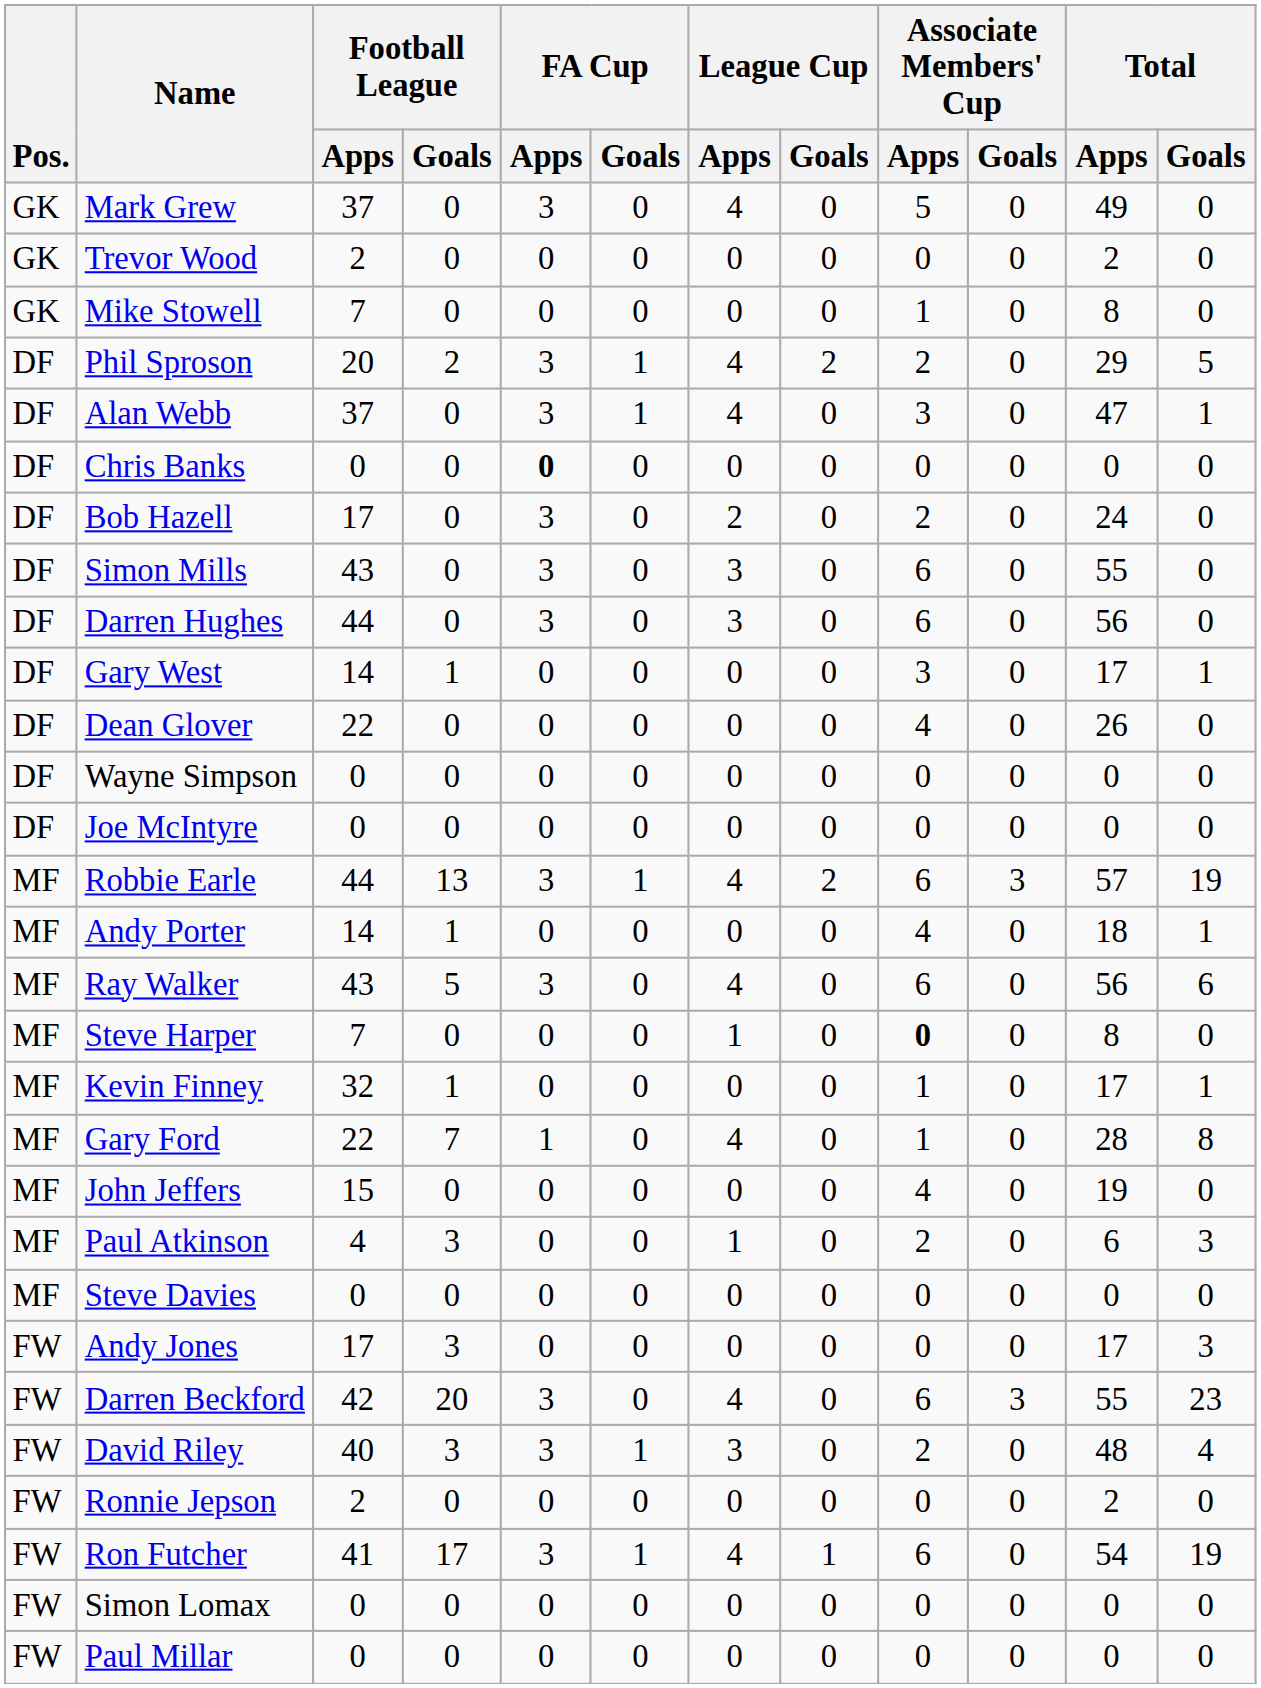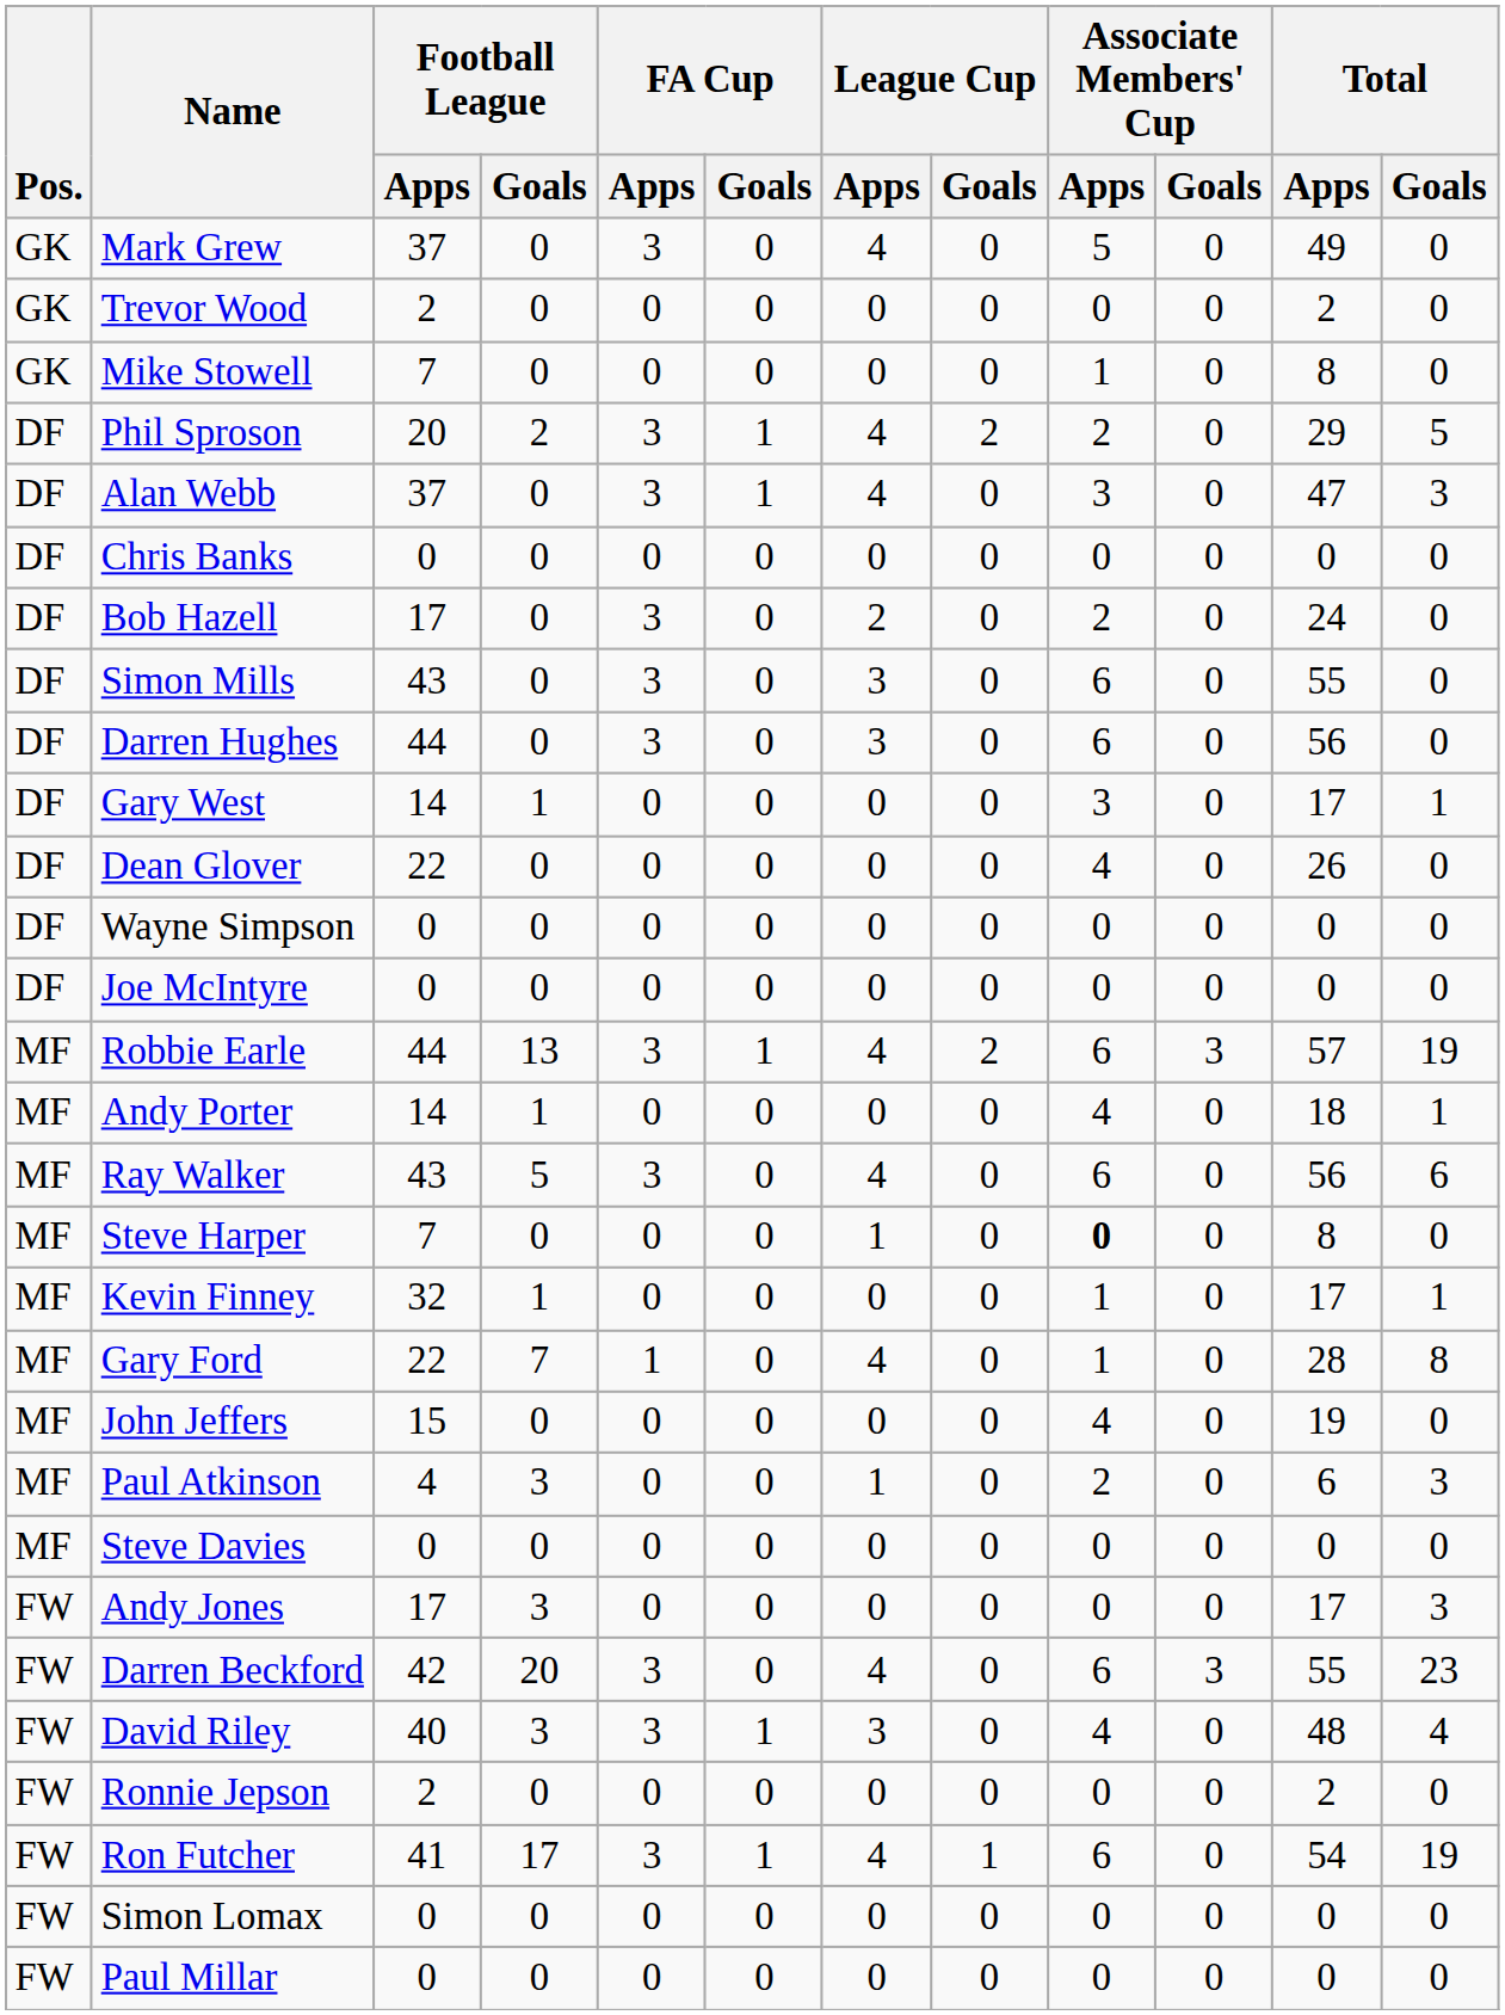 <table class="wikitable" style="text-align:center">
 <tr>
 <th rowspan="2" valign="bottom">Pos.</th>
 <th rowspan="2">Name</th>
 <th colspan="2" width="85">Football League</th>
 <th colspan="2" width="85">FA Cup</th>
 <th colspan="2" width="85">League Cup</th>
 <th colspan="2" width="85">Associate Members' Cup</th>
 <th colspan="2" width="85">Total</th>
 </tr>
 <tr>
 <th>Apps</th>
 <th>Goals</th>
 <th>Apps</th>
 <th>Goals</th>
 <th>Apps</th>
 <th>Goals</th>
 <th>Apps</th>
 <th>Goals</th>
 <th>Apps</th>
 <th>Goals</th>
 </tr>
 <tr>
 <td align="left">GK</td>
 <td align="left"> <a href='#'>Mark Grew</a></td>
 <td>37</td>
 <td>0</td>
 <td>3</td>
 <td>0</td>
 <td>4</td>
 <td>0</td>
 <td>5</td>
 <td>0</td>
 <td>49</td>
 <td>0</td>
 </tr>
 <tr>
 <td align="left">GK</td>
 <td align="left"> <a href='#'>Trevor Wood</a></td>
 <td>2</td>
 <td>0</td>
 <td>0</td>
 <td>0</td>
 <td>0</td>
 <td>0</td>
 <td>0</td>
 <td>0</td>
 <td>2</td>
 <td>0</td>
 </tr>
 <tr>
 <td align="left">GK</td>
 <td align="left"> <a href='#'>Mike Stowell</a></td>
 <td>7</td>
 <td>0</td>
 <td>0</td>
 <td>0</td>
 <td>0</td>
 <td>0</td>
 <td>1</td>
 <td>0</td>
 <td>8</td>
 <td>0</td>
 </tr>
 <tr>
 <td align="left">DF</td>
 <td align="left"> <a href='#'>Phil Sproson</a></td>
 <td>20</td>
 <td>2</td>
 <td>3</td>
 <td>1</td>
 <td>4</td>
 <td>2</td>
 <td>2</td>
 <td>0</td>
 <td>29</td>
 <td>5</td>
 </tr>
 <tr>
 <td align="left">DF</td>
 <td align="left"> <a href='#'>Alan Webb</a></td>
 <td>37</td>
 <td>0</td>
 <td>3</td>
 <td>1</td>
 <td>4</td>
 <td>0</td>
 <td>3</td>
 <td>0</td>
 <td>47</td>
-<td>1</td>
+<td>3</td>
 </tr>
 <tr>
 <td align="left">DF</td>
 <td align="left"> <a href='#'>Chris Banks</a></td>
 <td>0</td>
 <td>0</td>
-<td><strong>0</strong></td>
+<td>0</td>
 <td>0</td>
 <td>0</td>
 <td>0</td>
 <td>0</td>
 <td>0</td>
 <td>0</td>
 <td>0</td>
 </tr>
 <tr>
 <td align="left">DF</td>
 <td align="left"> <a href='#'>Bob Hazell</a></td>
 <td>17</td>
 <td>0</td>
 <td>3</td>
 <td>0</td>
 <td>2</td>
 <td>0</td>
 <td>2</td>
 <td>0</td>
 <td>24</td>
 <td>0</td>
 </tr>
 <tr>
 <td align="left">DF</td>
 <td align="left"> <a href='#'>Simon Mills</a></td>
 <td>43</td>
 <td>0</td>
 <td>3</td>
 <td>0</td>
 <td>3</td>
 <td>0</td>
 <td>6</td>
 <td>0</td>
 <td>55</td>
 <td>0</td>
 </tr>
 <tr>
 <td align="left">DF</td>
 <td align="left"> <a href='#'>Darren Hughes</a></td>
 <td>44</td>
 <td>0</td>
 <td>3</td>
 <td>0</td>
 <td>3</td>
 <td>0</td>
 <td>6</td>
 <td>0</td>
 <td>56</td>
 <td>0</td>
 </tr>
 <tr>
 <td align="left">DF</td>
 <td align="left"> <a href='#'>Gary West</a></td>
 <td>14</td>
 <td>1</td>
 <td>0</td>
 <td>0</td>
 <td>0</td>
 <td>0</td>
 <td>3</td>
 <td>0</td>
 <td>17</td>
 <td>1</td>
 </tr>
 <tr>
 <td align="left">DF</td>
 <td align="left"> <a href='#'>Dean Glover</a></td>
 <td>22</td>
 <td>0</td>
 <td>0</td>
 <td>0</td>
 <td>0</td>
 <td>0</td>
 <td>4</td>
 <td>0</td>
 <td>26</td>
 <td>0</td>
 </tr>
 <tr>
 <td align="left">DF</td>
 <td align="left"> Wayne Simpson</td>
 <td>0</td>
 <td>0</td>
 <td>0</td>
 <td>0</td>
 <td>0</td>
 <td>0</td>
 <td>0</td>
 <td>0</td>
 <td>0</td>
 <td>0</td>
 </tr>
 <tr>
 <td align="left">DF</td>
 <td align="left"> <a href='#'>Joe McIntyre</a></td>
 <td>0</td>
 <td>0</td>
 <td>0</td>
 <td>0</td>
 <td>0</td>
 <td>0</td>
 <td>0</td>
 <td>0</td>
 <td>0</td>
 <td>0</td>
 </tr>
 <tr>
 <td align="left">MF</td>
 <td align="left"> <a href='#'>Robbie Earle</a></td>
 <td>44</td>
 <td>13</td>
 <td>3</td>
 <td>1</td>
 <td>4</td>
 <td>2</td>
 <td>6</td>
 <td>3</td>
 <td>57</td>
 <td>19</td>
 </tr>
 <tr>
 <td align="left">MF</td>
 <td align="left"> <a href='#'>Andy Porter</a></td>
 <td>14</td>
 <td>1</td>
 <td>0</td>
 <td>0</td>
 <td>0</td>
 <td>0</td>
 <td>4</td>
 <td>0</td>
 <td>18</td>
 <td>1</td>
 </tr>
 <tr>
 <td align="left">MF</td>
 <td align="left"> <a href='#'>Ray Walker</a></td>
 <td>43</td>
 <td>5</td>
 <td>3</td>
 <td>0</td>
 <td>4</td>
 <td>0</td>
 <td>6</td>
 <td>0</td>
 <td>56</td>
 <td>6</td>
 </tr>
 <tr>
 <td align="left">MF</td>
 <td align="left"> <a href='#'>Steve Harper</a></td>
 <td>7</td>
 <td>0</td>
 <td>0</td>
 <td>0</td>
 <td>1</td>
 <td>0</td>
 <td><strong>0</strong></td>
 <td>0</td>
 <td>8</td>
 <td>0</td>
 </tr>
 <tr>
 <td align="left">MF</td>
 <td align="left"> <a href='#'>Kevin Finney</a></td>
 <td>32</td>
 <td>1</td>
 <td>0</td>
 <td>0</td>
 <td>0</td>
 <td>0</td>
 <td>1</td>
 <td>0</td>
 <td>17</td>
 <td>1</td>
 </tr>
 <tr>
 <td align="left">MF</td>
 <td align="left"> <a href='#'>Gary Ford</a></td>
 <td>22</td>
 <td>7</td>
 <td>1</td>
 <td>0</td>
 <td>4</td>
 <td>0</td>
 <td>1</td>
 <td>0</td>
 <td>28</td>
 <td>8</td>
 </tr>
 <tr>
 <td align="left">MF</td>
 <td align="left"> <a href='#'>John Jeffers</a></td>
 <td>15</td>
 <td>0</td>
 <td>0</td>
 <td>0</td>
 <td>0</td>
 <td>0</td>
 <td>4</td>
 <td>0</td>
 <td>19</td>
 <td>0</td>
 </tr>
 <tr>
 <td align="left">MF</td>
 <td align="left"> <a href='#'>Paul Atkinson</a></td>
 <td>4</td>
 <td>3</td>
 <td>0</td>
 <td>0</td>
 <td>1</td>
 <td>0</td>
 <td>2</td>
 <td>0</td>
 <td>6</td>
 <td>3</td>
 </tr>
 <tr>
 <td align="left">MF</td>
 <td align="left"> <a href='#'>Steve Davies</a></td>
 <td>0</td>
 <td>0</td>
 <td>0</td>
 <td>0</td>
 <td>0</td>
 <td>0</td>
 <td>0</td>
 <td>0</td>
 <td>0</td>
 <td>0</td>
 </tr>
 <tr>
 <td align="left">FW</td>
 <td align="left"> <a href='#'>Andy Jones</a></td>
 <td>17</td>
 <td>3</td>
 <td>0</td>
 <td>0</td>
 <td>0</td>
 <td>0</td>
 <td>0</td>
 <td>0</td>
 <td>17</td>
 <td>3</td>
 </tr>
 <tr>
 <td align="left">FW</td>
 <td align="left"> <a href='#'>Darren Beckford</a></td>
 <td>42</td>
 <td>20</td>
 <td>3</td>
 <td>0</td>
 <td>4</td>
 <td>0</td>
 <td>6</td>
 <td>3</td>
 <td>55</td>
 <td>23</td>
 </tr>
 <tr>
 <td align="left">FW</td>
 <td align="left"> <a href='#'>David Riley</a></td>
 <td>40</td>
 <td>3</td>
 <td>3</td>
 <td>1</td>
 <td>3</td>
 <td>0</td>
-<td>2</td>
+<td>4</td>
 <td>0</td>
 <td>48</td>
 <td>4</td>
 </tr>
 <tr>
 <td align="left">FW</td>
 <td align="left"> <a href='#'>Ronnie Jepson</a></td>
 <td>2</td>
 <td>0</td>
 <td>0</td>
 <td>0</td>
 <td>0</td>
 <td>0</td>
 <td>0</td>
 <td>0</td>
 <td>2</td>
 <td>0</td>
 </tr>
 <tr>
 <td align="left">FW</td>
 <td align="left"> <a href='#'>Ron Futcher</a></td>
 <td>41</td>
 <td>17</td>
 <td>3</td>
 <td>1</td>
 <td>4</td>
 <td>1</td>
 <td>6</td>
 <td>0</td>
 <td>54</td>
 <td>19</td>
 </tr>
 <tr>
 <td align="left">FW</td>
 <td align="left"> Simon Lomax</td>
 <td>0</td>
 <td>0</td>
 <td>0</td>
 <td>0</td>
 <td>0</td>
 <td>0</td>
 <td>0</td>
 <td>0</td>
 <td>0</td>
 <td>0</td>
 </tr>
 <tr>
 <td align="left">FW</td>
 <td align="left"> <a href='#'>Paul Millar</a></td>
 <td>0</td>
 <td>0</td>
 <td>0</td>
 <td>0</td>
 <td>0</td>
 <td>0</td>
 <td>0</td>
 <td>0</td>
 <td>0</td>
 <td>0</td>
 </tr>
 <tr>
 </tr>
 </table>
